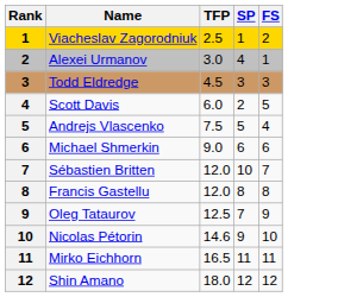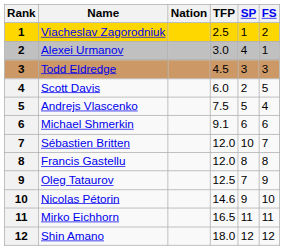 <table class="wikitable sortable">
 <tr>
 <th>Rank</th>
 <th>Name</th>
+<th>Nation</th>
 <th>TFP</th>
 <th><a href='#'>SP</a></th>
 <th><a href='#'>FS</a></th>
 </tr>
 <tr bgcolor="gold">
 <td align="center"><strong>1</strong></td>
 <td><a href='#'>Viacheslav Zagorodniuk</a></td>
+<td></td>
 <td>2.5</td>
 <td>1</td>
 <td>2</td>
 </tr>
 <tr bgcolor="silver">
 <td align="center"><strong>2</strong></td>
 <td><a href='#'>Alexei Urmanov</a></td>
+<td></td>
 <td>3.0</td>
 <td>4</td>
 <td>1</td>
 </tr>
 <tr bgcolor="cc9966">
 <td align="center"><strong>3</strong></td>
 <td><a href='#'>Todd Eldredge</a></td>
+<td></td>
 <td>4.5</td>
 <td>3</td>
 <td>3</td>
 </tr>
 <tr>
 <th>4</th>
 <td><a href='#'>Scott Davis</a></td>
+<td></td>
 <td>6.0</td>
 <td>2</td>
 <td>5</td>
 </tr>
 <tr>
 <th>5</th>
 <td><a href='#'>Andrejs Vlascenko</a></td>
+<td></td>
 <td>7.5</td>
 <td>5</td>
 <td>4</td>
 </tr>
 <tr>
 <th>6</th>
 <td><a href='#'>Michael Shmerkin</a></td>
-<td>9.0</td>
+<td></td>
+<td>9.1</td>
 <td>6</td>
 <td>6</td>
 </tr>
 <tr>
 <th>7</th>
 <td><a href='#'>Sébastien Britten</a></td>
+<td></td>
 <td>12.0</td>
 <td>10</td>
 <td>7</td>
 </tr>
 <tr>
 <th>8</th>
 <td><a href='#'>Francis Gastellu</a></td>
+<td></td>
 <td>12.0</td>
 <td>8</td>
 <td>8</td>
 </tr>
 <tr>
 <th>9</th>
 <td><a href='#'>Oleg Tataurov</a></td>
+<td></td>
 <td>12.5</td>
 <td>7</td>
 <td>9</td>
 </tr>
 <tr>
 <th>10</th>
 <td><a href='#'>Nicolas Pétorin</a></td>
+<td></td>
 <td>14.6</td>
 <td>9</td>
 <td>10</td>
 </tr>
 <tr>
 <th>11</th>
 <td><a href='#'>Mirko Eichhorn</a></td>
+<td></td>
 <td>16.5</td>
 <td>11</td>
 <td>11</td>
 </tr>
 <tr>
 <th>12</th>
 <td><a href='#'>Shin Amano</a></td>
+<td></td>
 <td>18.0</td>
 <td>12</td>
 <td>12</td>
 </tr>
 </table>
